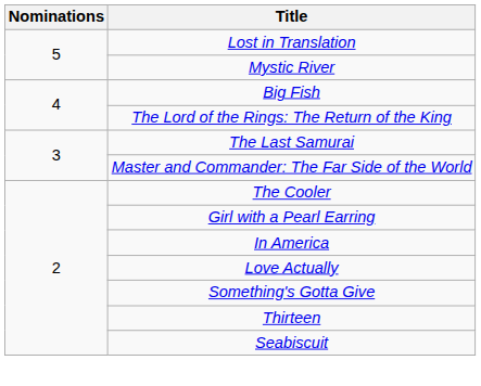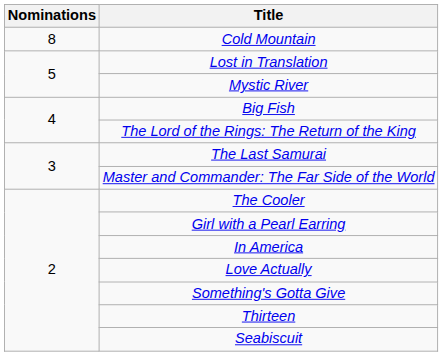 <table class="wikitable" style="text-align: center;" cellpadding="4" border="2" rowspan="2" background: #f6e39c;>
 <tr>
 <th scope="col" width="55">Nominations</th>
 <th scope="col" align="center">Title</th>
+</tr>
+<tr>
+<td align="center">8</td>
+<td><em><a href='#'>Cold Mountain</a></em></td>
 </tr>
 <tr>
 <td rowspan="2" style="text-align:center">5</td>
 <td><em><a href='#'>Lost in Translation</a></em></td>
 </tr>
 <tr>
 <td><em><a href='#'>Mystic River</a></em></td>
 </tr>
 <tr>
 <td rowspan="2" style="text-align:center">4</td>
 <td><em><a href='#'>Big Fish</a></em></td>
 </tr>
 <tr>
 <td><em><a href='#'>The Lord of the Rings: The Return of the King</a></em></td>
 </tr>
 <tr>
 <td rowspan="2" style="text-align:center">3</td>
 <td><em><a href='#'>The Last Samurai</a></em></td>
 </tr>
 <tr>
 <td><em><a href='#'>Master and Commander: The Far Side of the World</a></em></td>
 </tr>
 <tr>
 <td rowspan="7" style="text-align:center">2</td>
 <td><em><a href='#'>The Cooler</a></em></td>
 </tr>
 <tr>
 <td><em><a href='#'>Girl with a Pearl Earring</a></em></td>
 </tr>
 <tr>
 <td><em><a href='#'>In America</a></em></td>
 </tr>
 <tr>
 <td><em><a href='#'>Love Actually</a></em></td>
 </tr>
 <tr>
 <td><em><a href='#'>Something's Gotta Give</a></em></td>
 </tr>
 <tr>
 <td><em><a href='#'>Thirteen</a></em></td>
 </tr>
 <tr>
 <td><em><a href='#'>Seabiscuit</a></em></td>
 </tr>
 </table>
